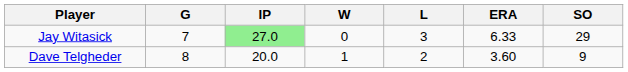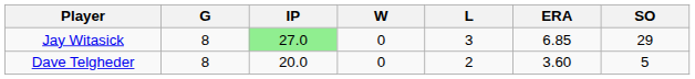 <table class="wikitable sortable">
 <tr>
 <th bgcolor="#DDDDFF" width="16%">Player</th>
 <th bgcolor="#DDDDFF" width="9%">G</th>
 <th bgcolor="#DDDDFF" width="9%">IP</th>
 <th bgcolor="#DDDDFF" width="9%">W</th>
 <th bgcolor="#DDDDFF" width="9%">L</th>
 <th bgcolor="#DDDDFF" width="9%">ERA</th>
 <th bgcolor="#DDDDFF" width="9%">SO</th>
 </tr>
 <tr align="center">
 <td><a href='#'>Jay Witasick</a></td>
-<td>7</td>
+<td>8</td>
 <td style="background: lightgreen;">27.0</td>
 <td>0</td>
 <td>3</td>
-<td>6.33</td>
+<td>6.85</td>
 <td>29</td>
 </tr>
 <tr align=center>
 <td><a href='#'>Dave Telgheder</a></td>
 <td>8</td>
 <td>20.0</td>
-<td>1</td>
+<td>0</td>
 <td>2</td>
 <td>3.60</td>
-<td>9</td>
+<td>5</td>
 </tr>
 </table>
